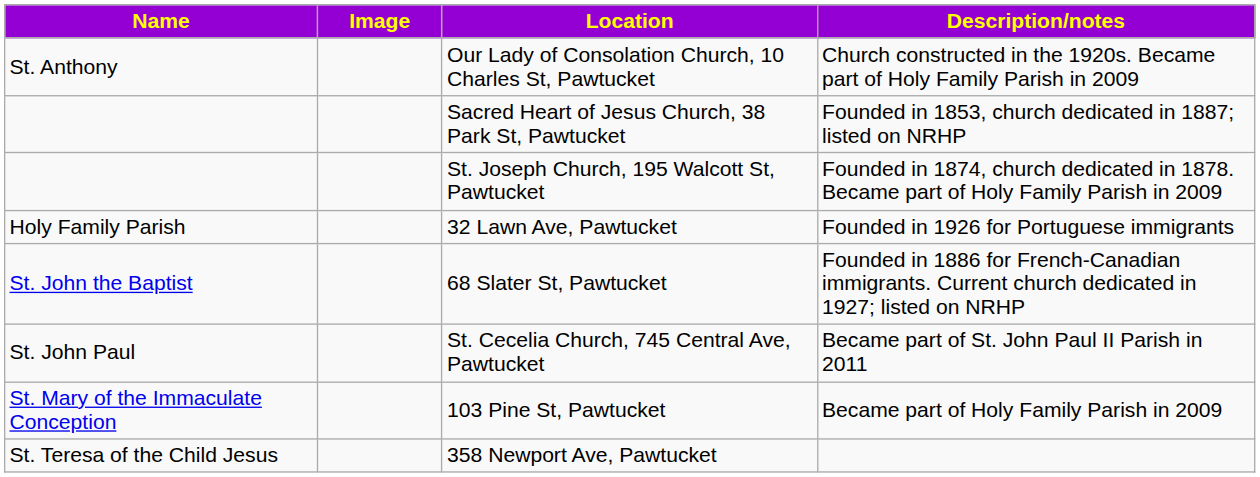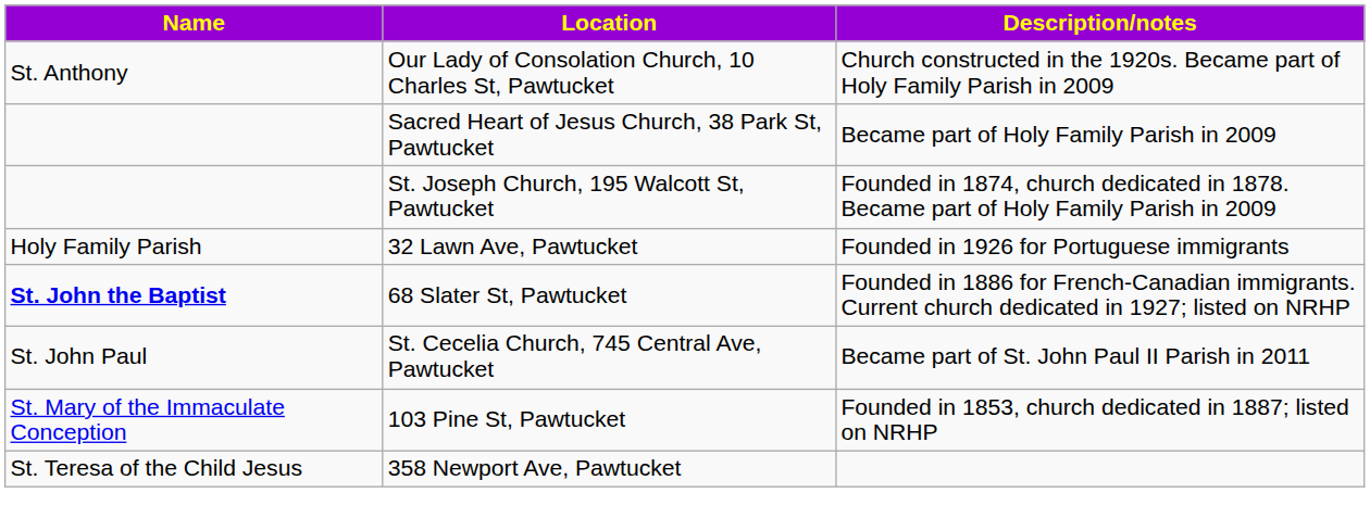 <table class="wikitable sortable" style="width:75%">
 <tr>
 <th style="background:darkviolet; color:yellow;" width="25%"><strong>Name</strong></th>
-<th style="background:darkviolet; color:yellow;" width="10%"><strong>Image</strong></th>
 <th style="background:darkviolet; color:yellow;" width="30%"><strong>Location</strong></th>
 <th style="background:darkviolet; color:yellow;" width="35%"><strong>Description/notes</strong></th>
 </tr>
 <tr>
 <td>St. Anthony</td>
-<td></td>
 <td>Our Lady of Consolation Church, 10 Charles St, Pawtucket</td>
 <td>Church constructed in the 1920s.  Became part of Holy Family Parish in 2009</td>
 </tr>
 <tr>
 <td></td>
-<td></td>
 <td>Sacred Heart of Jesus Church, 38 Park St, Pawtucket</td>
-<td>Founded in 1853, church dedicated in 1887; listed on NRHP</td>
+<td>Became part of Holy Family Parish in 2009</td>
 </tr>
 <tr>
-<td></td>
 <td></td>
 <td>St. Joseph Church, 195 Walcott St, Pawtucket</td>
 <td>Founded in 1874, church dedicated in 1878. Became part of Holy Family Parish in 2009</td>
 </tr>
 <tr>
 <td>Holy Family Parish</td>
-<td></td>
 <td>32 Lawn Ave, Pawtucket</td>
 <td>Founded in 1926 for Portuguese immigrants</td>
 </tr>
 <tr>
-<td><a href='#'>St. John the Baptist</a></td>
-<td></td>
+<td><strong><a href='#'>St. John the Baptist</a></strong></td>
 <td>68 Slater St, Pawtucket</td>
 <td>Founded in 1886 for French-Canadian immigrants. Current church dedicated in 1927; listed on NRHP</td>
 </tr>
 <tr>
 <td>St. John Paul</td>
-<td></td>
 <td>St. Cecelia Church, 745 Central Ave, Pawtucket</td>
 <td>Became part of St. John Paul II Parish in 2011</td>
 </tr>
 <tr>
 <td><a href='#'>St. Mary of the Immaculate Conception</a></td>
-<td></td>
 <td>103 Pine St, Pawtucket</td>
-<td>Became part of Holy Family Parish in 2009</td>
+<td>Founded in 1853, church dedicated in 1887; listed on NRHP</td>
 </tr>
 <tr>
 <td>St. Teresa of the Child Jesus</td>
-<td></td>
 <td>358 Newport Ave, Pawtucket</td>
 <td></td>
 </tr>
 </table>
